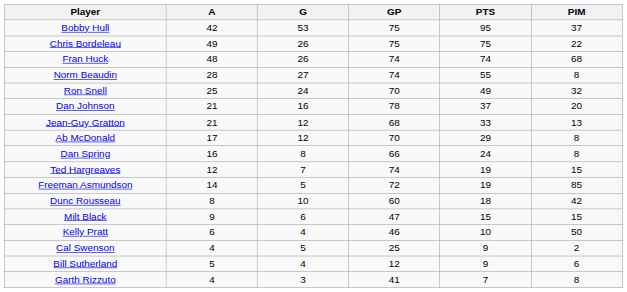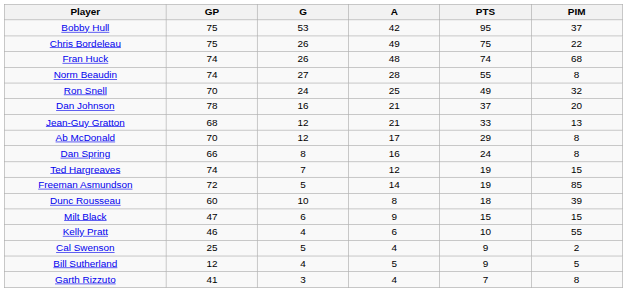 <table class="wikitable sortable">
 <tr>
 <th bgcolor="#DDDDFF" width="16%">Player</th>
+<th bgcolor="#DDDDFF" width="9%">GP</th>
+<th bgcolor="#DDDDFF" width="9%">G</th>
 <th bgcolor="#DDDDFF" width="9%">A</th>
-<th bgcolor="#DDDDFF" width="9%">G</th>
-<th bgcolor="#DDDDFF" width="9%">GP</th>
 <th bgcolor="#DDDDFF" width="9%">PTS</th>
 <th bgcolor="#DDDDFF" width="9%">PIM</th>
 </tr>
 <tr align="center">
 <td><a href='#'>Bobby Hull</a></td>
+<td>75</td>
+<td>53</td>
 <td>42</td>
-<td>53</td>
-<td>75</td>
 <td>95</td>
 <td>37</td>
 </tr>
 <tr align="center">
 <td><a href='#'>Chris Bordeleau</a></td>
+<td>75</td>
+<td>26</td>
 <td>49</td>
-<td>26</td>
-<td>75</td>
 <td>75</td>
 <td>22</td>
 </tr>
 <tr align="center">
 <td><a href='#'>Fran Huck</a></td>
+<td>74</td>
+<td>26</td>
 <td>48</td>
-<td>26</td>
-<td>74</td>
 <td>74</td>
 <td>68</td>
 </tr>
 <tr align="center">
 <td><a href='#'>Norm Beaudin</a></td>
+<td>74</td>
+<td>27</td>
 <td>28</td>
-<td>27</td>
-<td>74</td>
 <td>55</td>
 <td>8</td>
 </tr>
 <tr align="center">
 <td><a href='#'>Ron Snell</a></td>
+<td>70</td>
+<td>24</td>
 <td>25</td>
-<td>24</td>
-<td>70</td>
 <td>49</td>
 <td>32</td>
 </tr>
 <tr align="center">
 <td><a href='#'>Dan Johnson</a></td>
+<td>78</td>
+<td>16</td>
 <td>21</td>
-<td>16</td>
-<td>78</td>
 <td>37</td>
 <td>20</td>
 </tr>
 <tr align="center">
 <td><a href='#'>Jean-Guy Gratton</a></td>
+<td>68</td>
+<td>12</td>
 <td>21</td>
-<td>12</td>
-<td>68</td>
 <td>33</td>
 <td>13</td>
 </tr>
 <tr align="center">
 <td><a href='#'>Ab McDonald</a></td>
+<td>70</td>
+<td>12</td>
 <td>17</td>
-<td>12</td>
-<td>70</td>
 <td>29</td>
 <td>8</td>
 </tr>
 <tr align="center">
 <td><a href='#'>Dan Spring</a></td>
+<td>66</td>
+<td>8</td>
 <td>16</td>
-<td>8</td>
-<td>66</td>
 <td>24</td>
 <td>8</td>
 </tr>
 <tr align="center">
 <td><a href='#'>Ted Hargreaves</a></td>
+<td>74</td>
+<td>7</td>
 <td>12</td>
-<td>7</td>
-<td>74</td>
 <td>19</td>
 <td>15</td>
 </tr>
 <tr align="center">
 <td><a href='#'>Freeman Asmundson</a></td>
+<td>72</td>
+<td>5</td>
 <td>14</td>
-<td>5</td>
-<td>72</td>
 <td>19</td>
 <td>85</td>
 </tr>
 <tr align="center">
 <td><a href='#'>Dunc Rousseau</a></td>
+<td>60</td>
+<td>10</td>
 <td>8</td>
-<td>10</td>
-<td>60</td>
 <td>18</td>
-<td>42</td>
+<td>39</td>
 </tr>
 <tr align="center">
 <td><a href='#'>Milt Black</a></td>
+<td>47</td>
+<td>6</td>
 <td>9</td>
-<td>6</td>
-<td>47</td>
 <td>15</td>
 <td>15</td>
 </tr>
 <tr align="center">
 <td><a href='#'>Kelly Pratt</a></td>
+<td>46</td>
+<td>4</td>
 <td>6</td>
-<td>4</td>
-<td>46</td>
 <td>10</td>
-<td>50</td>
+<td>55</td>
 </tr>
 <tr align="center">
 <td><a href='#'>Cal Swenson</a></td>
+<td>25</td>
+<td>5</td>
 <td>4</td>
-<td>5</td>
-<td>25</td>
 <td>9</td>
 <td>2</td>
 </tr>
 <tr align="center">
 <td><a href='#'>Bill Sutherland</a></td>
+<td>12</td>
+<td>4</td>
 <td>5</td>
-<td>4</td>
-<td>12</td>
 <td>9</td>
-<td>6</td>
+<td>5</td>
 </tr>
 <tr align="center">
 <td><a href='#'>Garth Rizzuto</a></td>
+<td>41</td>
+<td>3</td>
 <td>4</td>
-<td>3</td>
-<td>41</td>
 <td>7</td>
 <td>8</td>
 </tr>
 </table>
